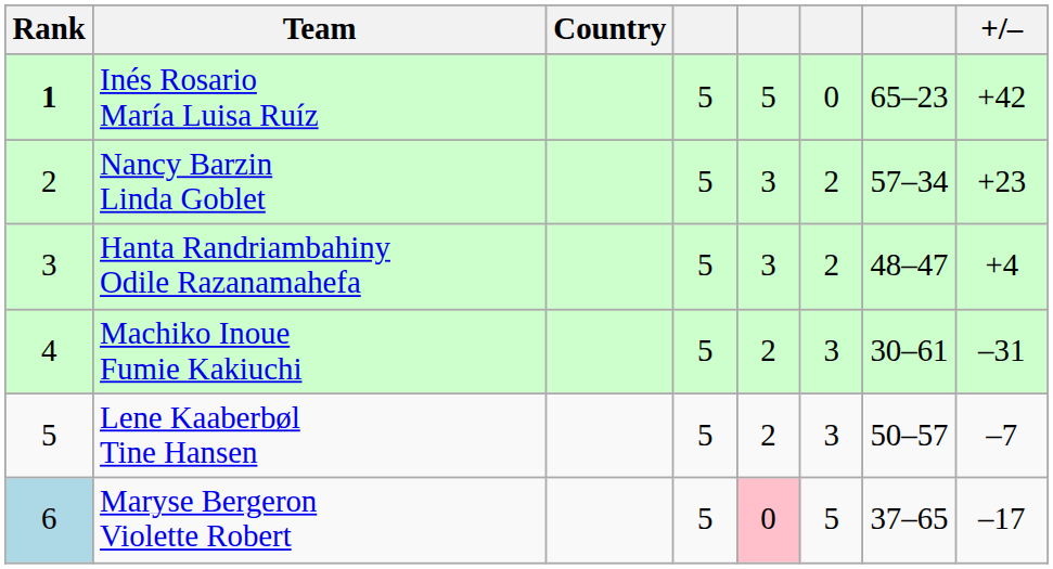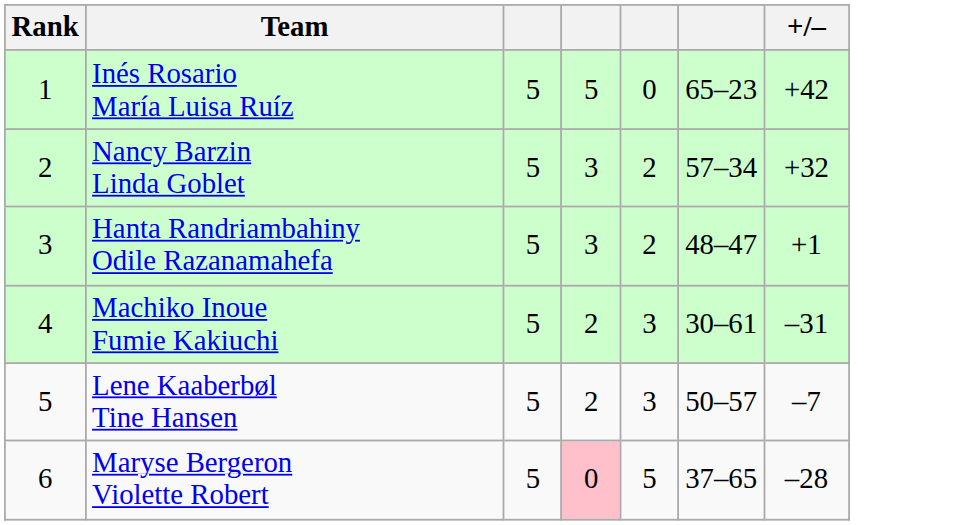 <table class="wikitable sortable" style="text-align:center">
 <tr>
 <th width=25>Rank</th>
 <th width=225>Team</th>
-<th width=50>Country</th>
 <th width=25></th>
 <th width=25></th>
 <th width=25></th>
 <th width=40></th>
 <th width=40>+/–</th>
 </tr>
 <tr bgcolor=ccffcc>
-<td><strong>1</strong></td>
+<td>1</td>
 <td align=left><a href='#'>Inés Rosario</a><br><a href='#'>María Luisa Ruíz</a></td>
-<td align=left></td>
 <td>5</td>
 <td>5</td>
 <td>0</td>
 <td>65–23</td>
 <td>+42</td>
 </tr>
 <tr bgcolor=ccffcc>
 <td>2</td>
 <td align=left><a href='#'>Nancy Barzin</a><br><a href='#'>Linda Goblet</a></td>
-<td align=left></td>
 <td>5</td>
 <td>3</td>
 <td>2</td>
 <td>57–34</td>
-<td>+23</td>
+<td>+32</td>
 </tr>
 <tr bgcolor=ccffcc>
 <td>3</td>
 <td align=left><a href='#'>Hanta Randriambahiny</a><br><a href='#'>Odile Razanamahefa</a></td>
-<td align=left></td>
 <td>5</td>
 <td>3</td>
 <td>2</td>
 <td>48–47</td>
-<td>+4</td>
+<td>+1</td>
 </tr>
 <tr bgcolor=ccffcc>
 <td>4</td>
 <td align=left><a href='#'>Machiko Inoue</a><br><a href='#'>Fumie Kakiuchi</a></td>
-<td align=left></td>
 <td>5</td>
 <td>2</td>
 <td>3</td>
 <td>30–61</td>
 <td>–31</td>
 </tr>
 <tr>
 <td>5</td>
 <td align=left><a href='#'>Lene Kaaberbøl</a><br><a href='#'>Tine Hansen</a></td>
-<td align=left></td>
 <td>5</td>
 <td>2</td>
 <td>3</td>
 <td>50–57</td>
 <td>–7</td>
 </tr>
 <tr>
-<td style="background: lightblue;">6</td>
+<td>6</td>
 <td align=left><a href='#'>Maryse Bergeron</a><br><a href='#'>Violette Robert</a></td>
-<td align=left></td>
 <td>5</td>
 <td style="background: pink;">0</td>
 <td>5</td>
 <td>37–65</td>
-<td>–17</td>
+<td>–28</td>
 </tr>
 </table>
